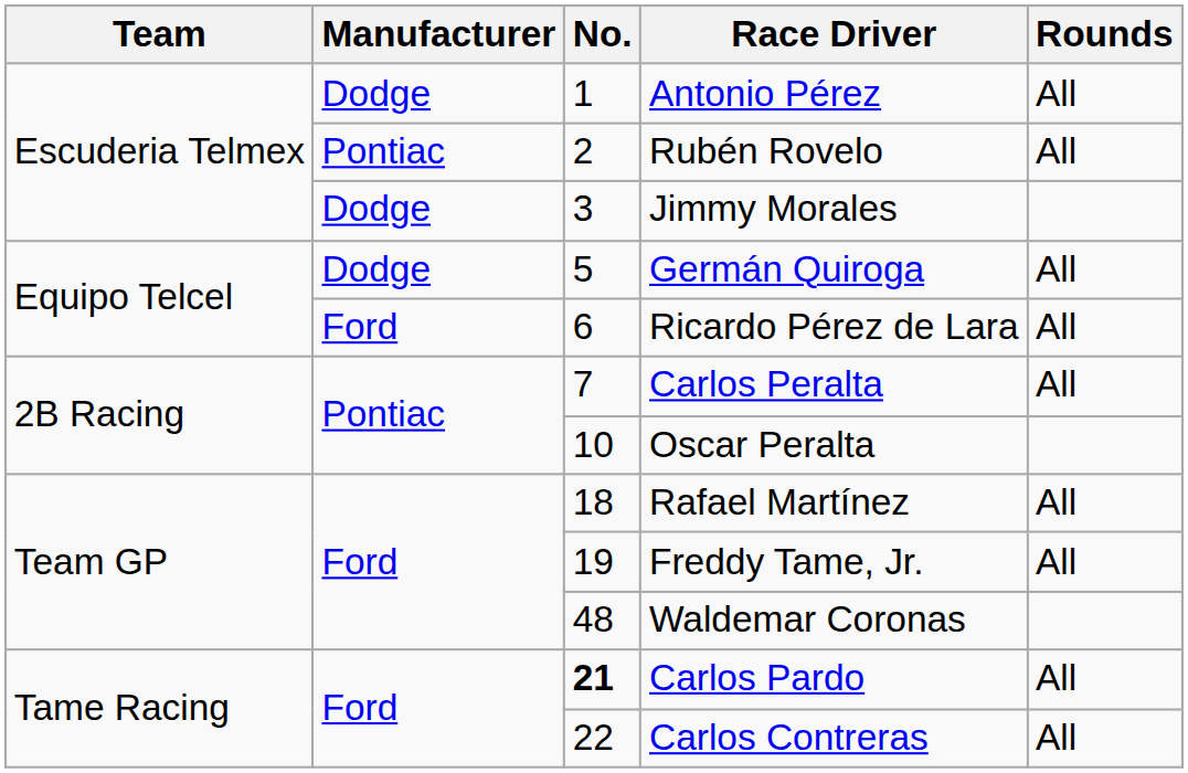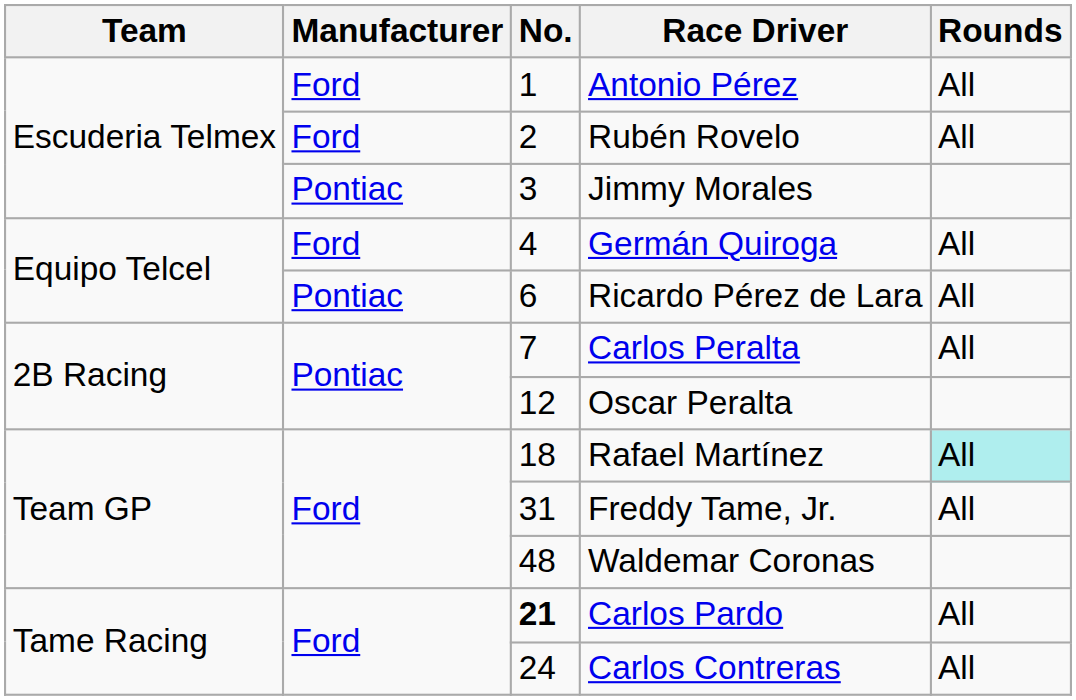 <table class="wikitable">
 <tr>
 <th>Team</th>
 <th>Manufacturer</th>
 <th>No.</th>
 <th>Race Driver</th>
 <th>Rounds</th>
 </tr>
 <tr>
 <td rowspan=3>Escuderia Telmex</td>
-<td><a href='#'>Dodge</a></td>
+<td><a href='#'>Ford</a></td>
 <td>1</td>
 <td><a href='#'>Antonio Pérez</a></td>
 <td>All</td>
 </tr>
 <tr>
-<td><a href='#'>Pontiac</a></td>
+<td><a href='#'>Ford</a></td>
 <td>2</td>
 <td>Rubén Rovelo</td>
 <td>All</td>
 </tr>
 <tr>
-<td><a href='#'>Dodge</a></td>
+<td><a href='#'>Pontiac</a></td>
 <td>3</td>
 <td>Jimmy Morales</td>
 <td></td>
 </tr>
 <tr>
 <td rowspan=2>Equipo Telcel</td>
-<td><a href='#'>Dodge</a></td>
-<td>5</td>
+<td><a href='#'>Ford</a></td>
+<td>4</td>
 <td><a href='#'>Germán Quiroga</a></td>
 <td>All</td>
 </tr>
 <tr>
-<td><a href='#'>Ford</a></td>
+<td><a href='#'>Pontiac</a></td>
 <td>6</td>
 <td>Ricardo Pérez de Lara</td>
 <td>All</td>
 </tr>
 <tr>
 <td rowspan=2>2B Racing</td>
 <td rowspan=2><a href='#'>Pontiac</a></td>
 <td>7</td>
 <td><a href='#'>Carlos Peralta</a></td>
 <td>All</td>
 </tr>
 <tr>
-<td>10</td>
+<td>12</td>
 <td>Oscar Peralta</td>
 <td></td>
 </tr>
 <tr>
 <td rowspan=3>Team GP</td>
 <td rowspan=3><a href='#'>Ford</a></td>
 <td>18</td>
 <td>Rafael Martínez</td>
-<td>All</td>
+<td style="background: paleturquoise;">All</td>
 </tr>
 <tr>
-<td>19</td>
+<td>31</td>
 <td>Freddy Tame, Jr.</td>
 <td>All</td>
 </tr>
 <tr>
 <td>48</td>
 <td>Waldemar Coronas</td>
 <td></td>
 </tr>
 <tr>
 <td rowspan=2>Tame Racing</td>
 <td rowspan=2><a href='#'>Ford</a></td>
 <td><strong>21</strong></td>
 <td><a href='#'>Carlos Pardo</a></td>
 <td>All</td>
 </tr>
 <tr>
-<td>22</td>
+<td>24</td>
 <td><a href='#'>Carlos Contreras</a></td>
 <td>All</td>
 </tr>
 </table>
